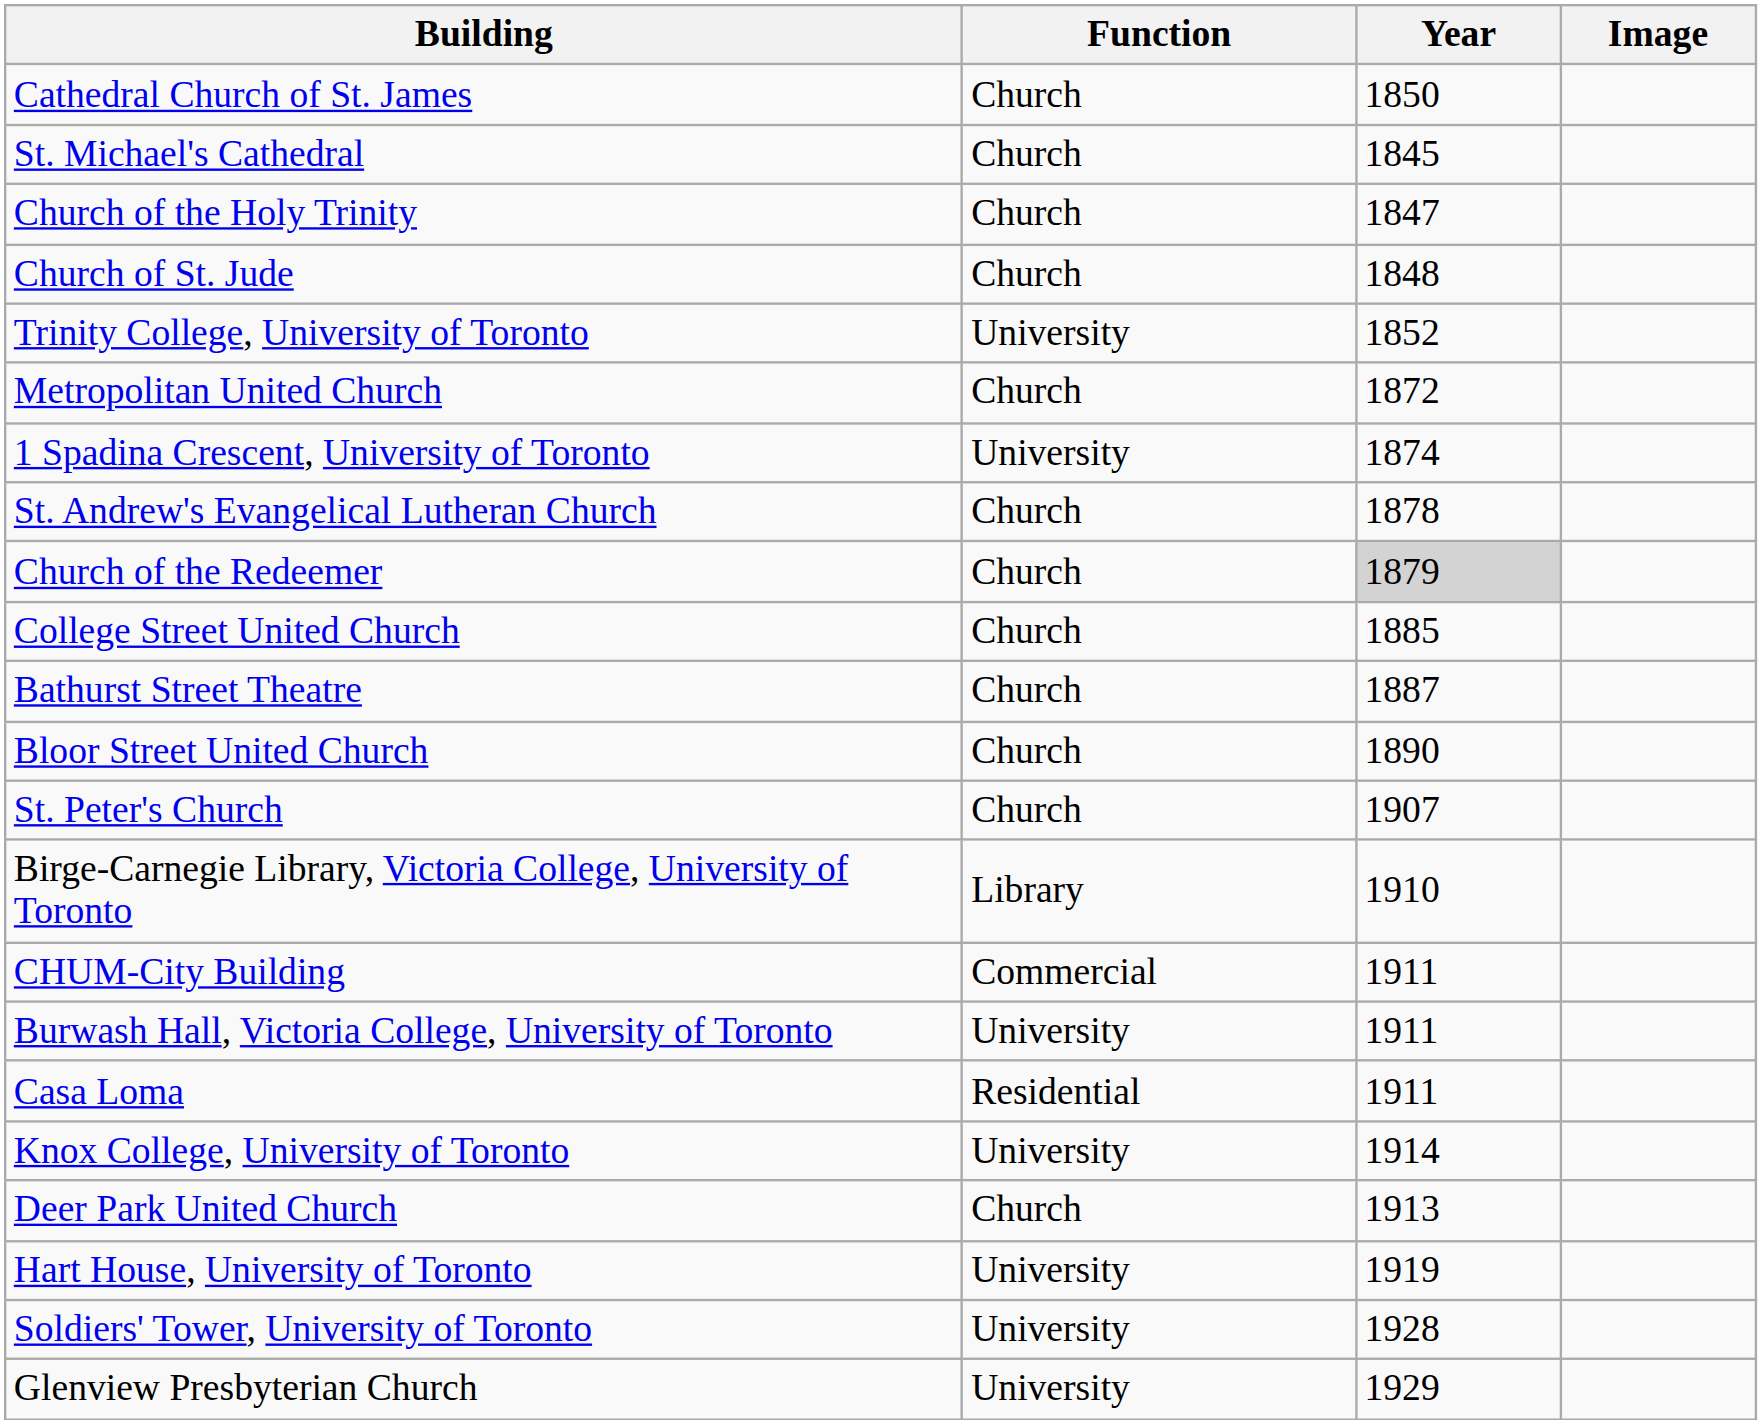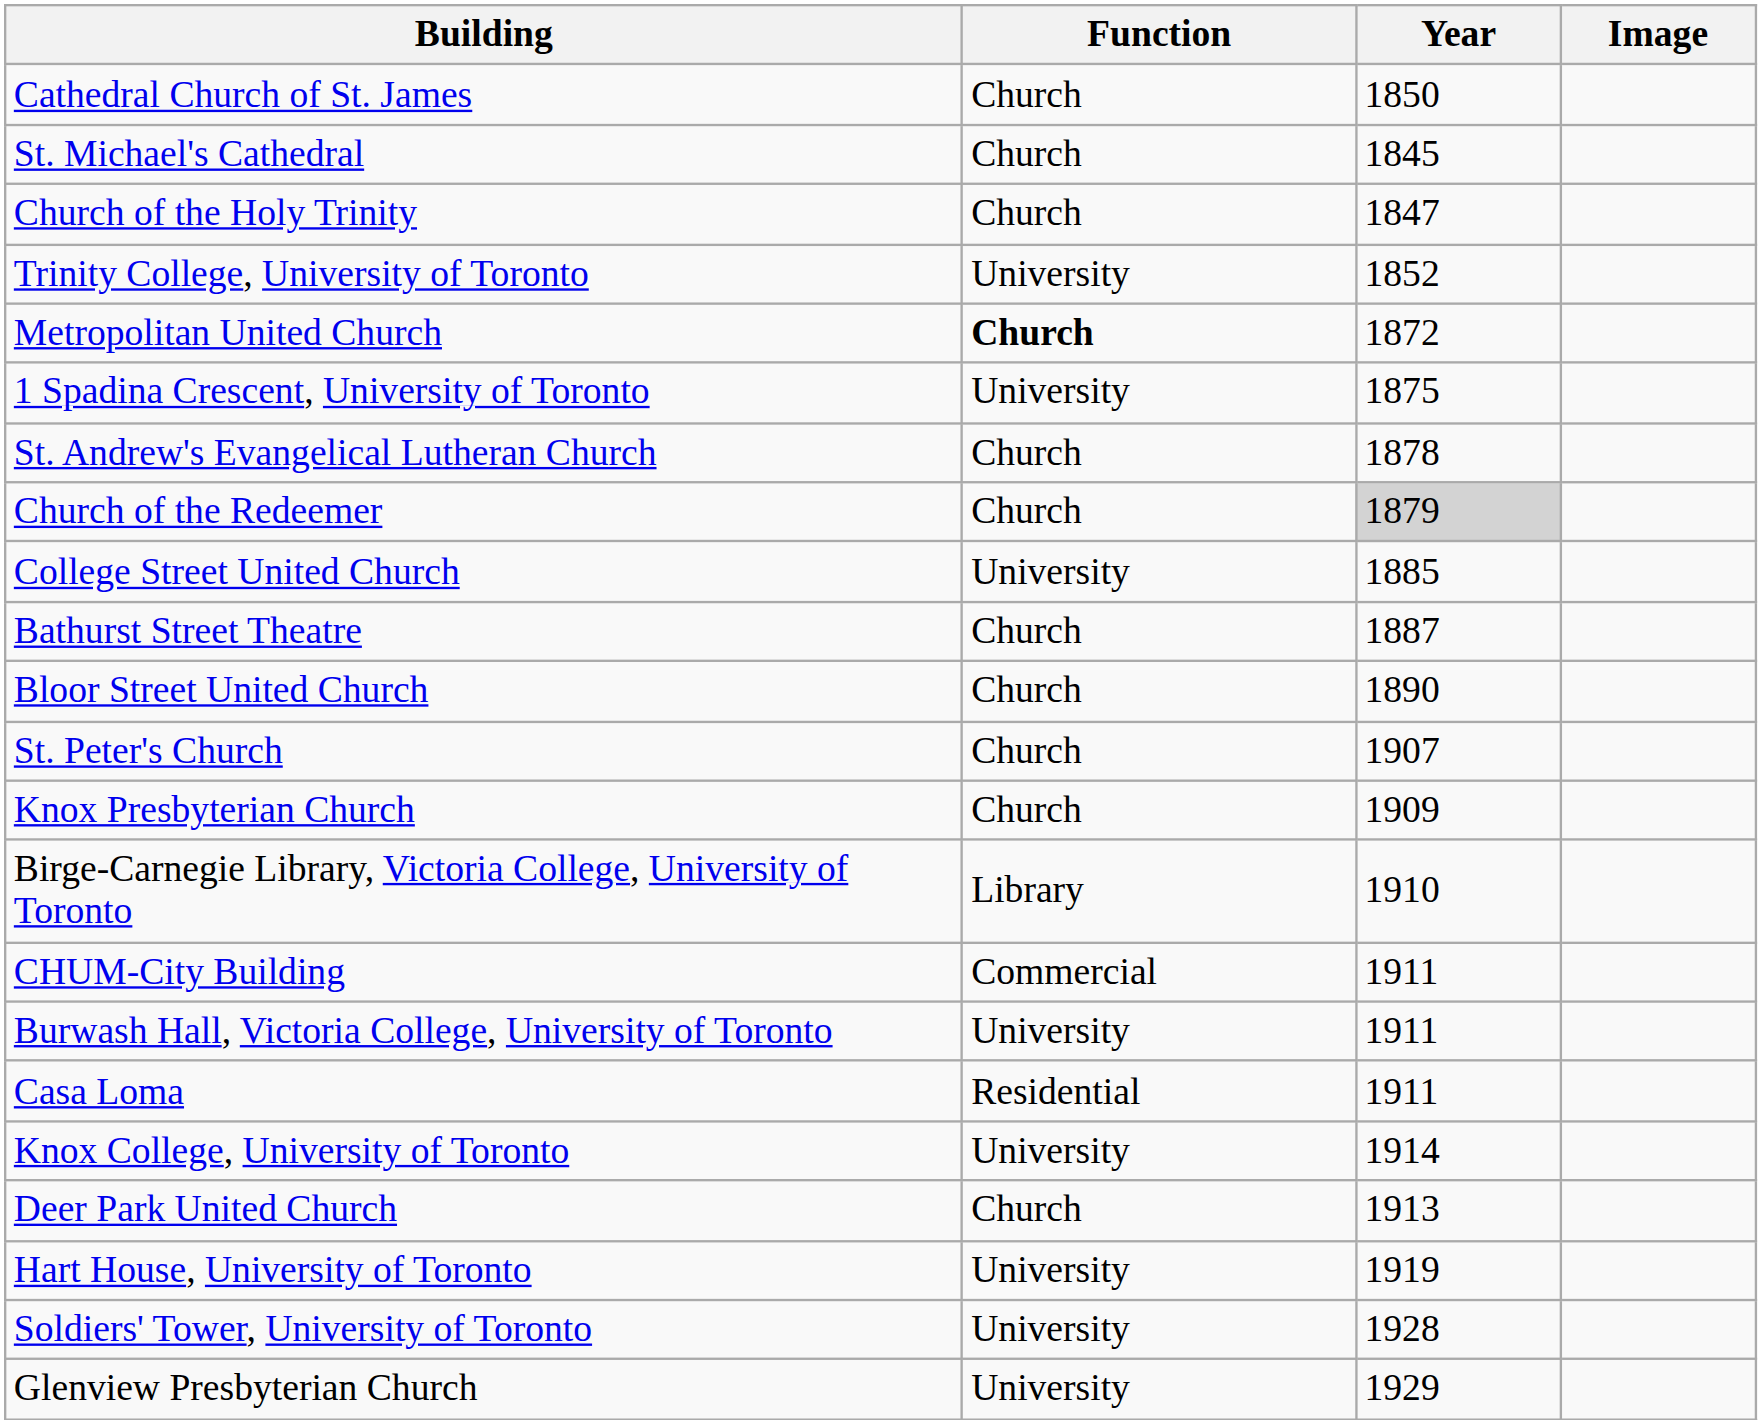 <table class="wikitable">
 <tr>
 <th style="width:25em">Building</th>
 <th style="width:10em">Function</th>
 <th style="width: 5em">Year</th>
 <th style="width:75px">Image</th>
 </tr>
 <tr>
 <td><a href='#'>Cathedral Church of St. James</a></td>
 <td>Church</td>
 <td>1850</td>
 <td></td>
 </tr>
 <tr>
 <td><a href='#'>St. Michael's Cathedral</a></td>
 <td>Church</td>
 <td>1845</td>
 <td></td>
 </tr>
 <tr>
 <td><a href='#'>Church of the Holy Trinity</a></td>
 <td>Church</td>
 <td>1847</td>
 <td></td>
 </tr>
 <tr>
-<td><a href='#'>Church of St. Jude</a></td>
-<td>Church</td>
-<td>1848</td>
-<td></td>
-</tr>
-<tr>
 <td><a href='#'>Trinity College</a>, <a href='#'>University of Toronto</a></td>
 <td>University</td>
 <td>1852</td>
 <td></td>
 </tr>
 <tr>
 <td><a href='#'>Metropolitan United Church</a></td>
-<td>Church</td>
+<td><strong>Church</strong></td>
 <td>1872</td>
 <td></td>
 </tr>
 <tr>
 <td><a href='#'>1 Spadina Crescent</a>, <a href='#'>University of Toronto</a></td>
 <td>University</td>
-<td>1874</td>
+<td>1875</td>
 <td></td>
 </tr>
 <tr>
 <td><a href='#'>St. Andrew's Evangelical Lutheran Church</a></td>
 <td>Church</td>
 <td>1878</td>
 <td></td>
 </tr>
 <tr>
 <td><a href='#'>Church of the Redeemer</a></td>
 <td>Church</td>
 <td style="background: lightgrey;">1879</td>
 <td></td>
 </tr>
 <tr>
 <td><a href='#'>College Street United Church</a></td>
-<td>Church</td>
+<td>University</td>
 <td>1885</td>
 <td></td>
 </tr>
 <tr>
 <td><a href='#'>Bathurst Street Theatre</a></td>
 <td>Church</td>
 <td>1887</td>
 <td></td>
 </tr>
 <tr>
 <td><a href='#'>Bloor Street United Church</a></td>
 <td>Church</td>
 <td>1890</td>
 <td></td>
 </tr>
 <tr>
 <td><a href='#'>St. Peter's Church</a></td>
 <td>Church</td>
 <td>1907</td>
+<td></td>
+</tr>
+<tr>
+<td><a href='#'>Knox Presbyterian Church</a></td>
+<td>Church</td>
+<td>1909</td>
 <td></td>
 </tr>
 <tr>
 <td>Birge-Carnegie Library, <a href='#'>Victoria College</a>, <a href='#'>University of Toronto</a></td>
 <td>Library</td>
 <td>1910</td>
 <td></td>
 </tr>
 <tr>
 <td><a href='#'>CHUM-City Building</a></td>
 <td>Commercial</td>
 <td>1911</td>
 <td></td>
 </tr>
 <tr>
 <td><a href='#'>Burwash Hall</a>, <a href='#'>Victoria College</a>, <a href='#'>University of Toronto</a></td>
 <td>University</td>
 <td>1911</td>
 <td></td>
 </tr>
 <tr>
 <td><a href='#'>Casa Loma</a></td>
 <td>Residential</td>
 <td>1911</td>
 <td></td>
 </tr>
 <tr>
 <td><a href='#'>Knox College</a>, <a href='#'>University of Toronto</a></td>
 <td>University</td>
 <td>1914</td>
 <td></td>
 </tr>
 <tr>
 <td><a href='#'>Deer Park United Church</a></td>
 <td>Church</td>
 <td>1913</td>
 <td></td>
 </tr>
 <tr>
 <td><a href='#'>Hart House</a>, <a href='#'>University of Toronto</a></td>
 <td>University</td>
 <td>1919</td>
 <td></td>
 </tr>
 <tr>
 <td><a href='#'>Soldiers' Tower</a>, <a href='#'>University of Toronto</a></td>
 <td>University</td>
 <td>1928</td>
 <td></td>
 </tr>
 <tr>
 <td>Glenview Presbyterian Church</td>
 <td>University</td>
 <td>1929</td>
 <td></td>
 </tr>
 <tr>
 </tr>
 </table>
